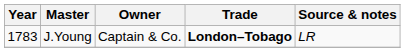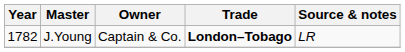 <table class=" wikitable">
 <tr>
 <th>Year</th>
 <th>Master</th>
 <th>Owner</th>
 <th>Trade</th>
 <th>Source & notes</th>
 </tr>
 <tr>
-<td>1783</td>
+<td>1782</td>
 <td>J.Young</td>
 <td>Captain & Co.</td>
 <td><strong>London–Tobago</strong></td>
 <td><em>LR</em></td>
 </tr>
 <tr>
 </tr>
 </table>
